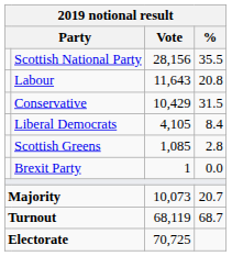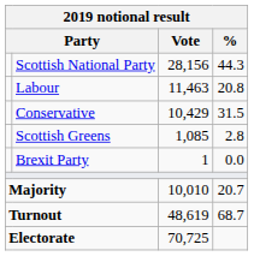 <table class="wikitable">
 <tr>
 <th colspan="4">2019 notional result  </th>
 </tr>
 <tr>
 <th bgcolor="#DDDDFF" width="130px" colspan="2">Party</th>
 <th bgcolor="#DDDDFF" width="50px">Vote</th>
 <th bgcolor="#DDDDFF" width="30px">%</th>
 </tr>
 <tr>
 <td></td>
 <td><a href='#'>Scottish National Party</a></td>
 <td align=right>28,156</td>
-<td align=right>35.5</td>
+<td align=right>44.3</td>
 </tr>
 <tr>
 <td></td>
 <td><a href='#'>Labour</a></td>
-<td align="right">11,643</td>
+<td align="right">11,463</td>
 <td align="right">20.8</td>
 </tr>
 <tr>
 <td></td>
 <td><a href='#'>Conservative</a></td>
 <td align=right>10,429</td>
 <td align=right>31.5</td>
-</tr>
-<tr>
-<td></td>
-<td><a href='#'>Liberal Democrats</a></td>
-<td align=right>4,105</td>
-<td align=right>8.4</td>
 </tr>
 <tr>
 <td></td>
 <td><a href='#'>Scottish Greens</a></td>
 <td align="right">1,085</td>
 <td align="right">2.8</td>
 </tr>
 <tr>
 <td></td>
 <td><a href='#'> Brexit Party</a></td>
 <td align=right>1</td>
 <td align=right>0.0</td>
 </tr>
 <tr>
 <td colspan="4" bgcolor="#EAECF0"></td>
 </tr>
 <tr>
 <td colspan="2"><strong>Majority</strong></td>
-<td align="right">10,073</td>
+<td align="right">10,010</td>
 <td align="right">20.7</td>
 </tr>
 <tr>
 <td colspan="2"><strong>Turnout</strong></td>
-<td align="right">68,119</td>
+<td align="right">48,619</td>
 <td align="right">68.7</td>
 </tr>
 <tr>
 <td colspan="2"><strong>Electorate</strong></td>
 <td align=right>70,725</td>
 </tr>
 </table>
